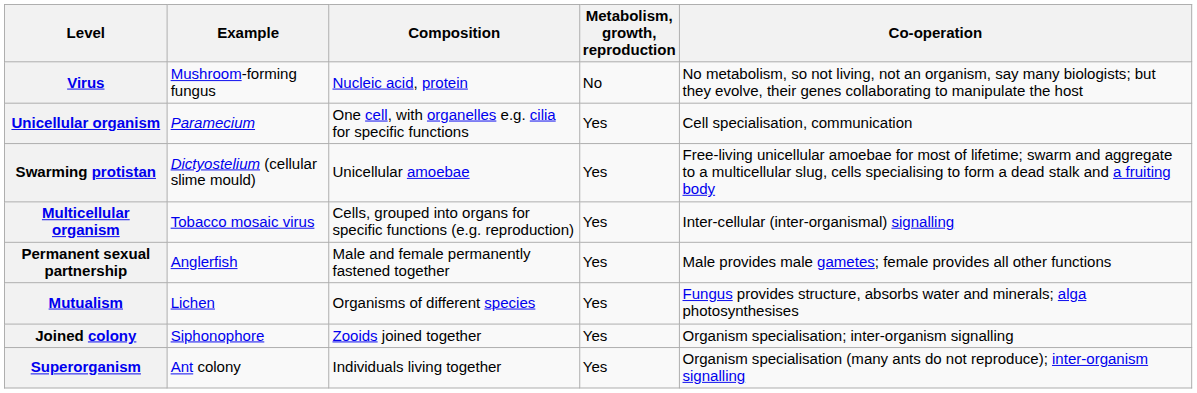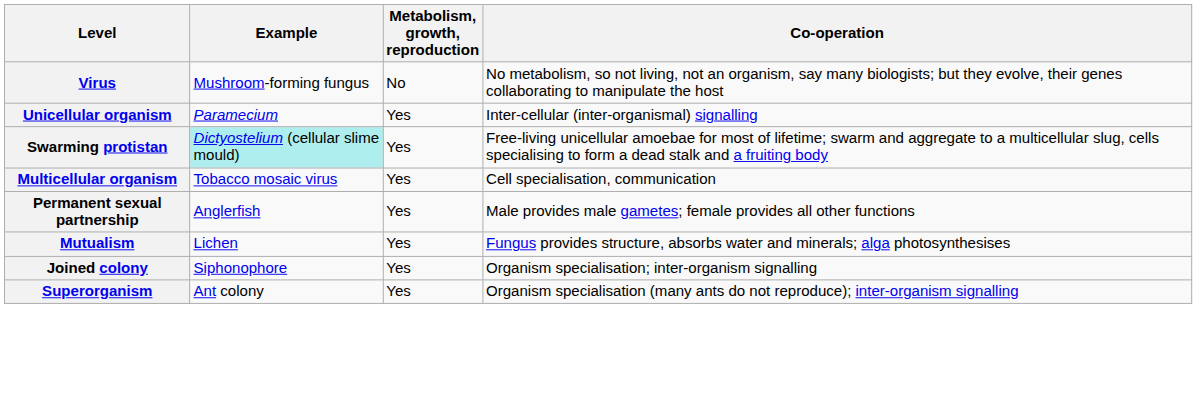 <table class="wikitable plainrowheaders" style="margin: 1em auto;">
 <tr>
 <th scope="col">Level</th>
 <th scope="col">Example</th>
-<th scope="col">Composition</th>
 <th scope="col">Metabolism,<br>growth,<br>reproduction</th>
 <th scope="col">Co-operation</th>
 </tr>
 <tr>
 <th scope="row"><a href='#'>Virus</a></th>
 <td><a href='#'>Mushroom</a>-forming fungus</td>
-<td><a href='#'>Nucleic acid</a>, <a href='#'>protein</a></td>
 <td>No</td>
 <td>No metabolism, so not living, not an organism, say many biologists; but they evolve, their genes collaborating to manipulate the host</td>
 </tr>
 <tr>
 <th scope="row"><a href='#'>Unicellular organism</a></th>
 <td><em><a href='#'>Paramecium</a></em></td>
-<td>One <a href='#'>cell</a>, with <a href='#'>organelles</a> e.g. <a href='#'>cilia</a> for specific functions</td>
 <td>Yes</td>
-<td>Cell specialisation, communication</td>
+<td>Inter-cellular (inter-organismal) <a href='#'>signalling</a></td>
 </tr>
 <tr>
 <th scope="row">Swarming <a href='#'>protistan</a></th>
-<td><em><a href='#'>Dictyostelium</a></em> (cellular slime mould)</td>
-<td>Unicellular <a href='#'>amoebae</a></td>
+<td style="background: paleturquoise;"><em><a href='#'>Dictyostelium</a></em> (cellular slime mould)</td>
 <td>Yes</td>
 <td>Free-living unicellular amoebae for most of lifetime; swarm and aggregate to a multicellular slug, cells specialising to form a dead stalk and <a href='#'>a fruiting body</a></td>
 </tr>
 <tr>
 <th scope="row"><a href='#'>Multicellular organism</a></th>
 <td><a href='#'>Tobacco mosaic virus</a></td>
-<td>Cells, grouped into organs for specific functions (e.g. reproduction)</td>
 <td>Yes</td>
-<td>Inter-cellular (inter-organismal) <a href='#'>signalling</a></td>
+<td>Cell specialisation, communication</td>
 </tr>
 <tr>
 <th scope="row">Permanent sexual partnership</th>
 <td><a href='#'>Anglerfish</a></td>
-<td>Male and female permanently fastened together</td>
 <td>Yes</td>
 <td>Male provides male <a href='#'>gametes</a>; female provides all other functions</td>
 </tr>
 <tr>
 <th scope="row"><a href='#'>Mutualism</a></th>
 <td><a href='#'>Lichen</a></td>
-<td>Organisms of different <a href='#'>species</a></td>
 <td>Yes</td>
 <td><a href='#'>Fungus</a> provides structure, absorbs water and minerals; <a href='#'>alga</a> photosynthesises</td>
 </tr>
 <tr>
 <th scope="row">Joined <a href='#'>colony</a></th>
 <td><a href='#'>Siphonophore</a></td>
-<td><a href='#'>Zooids</a> joined together</td>
 <td>Yes</td>
 <td>Organism specialisation; inter-organism signalling</td>
 </tr>
 <tr>
 <th scope="row"><a href='#'>Superorganism</a></th>
 <td><a href='#'>Ant</a> colony</td>
-<td>Individuals living together</td>
 <td>Yes</td>
 <td>Organism specialisation (many ants do not reproduce); <a href='#'>inter-organism signalling</a></td>
 </tr>
 </table>
